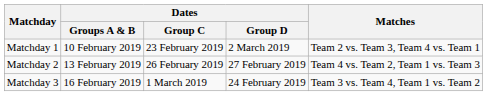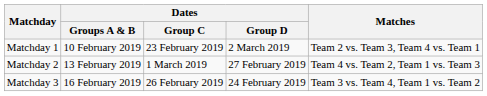 <table class="wikitable">
 <tr>
 <th rowspan=2>Matchday</th>
 <th colspan=3>Dates</th>
 <th rowspan=2>Matches</th>
 </tr>
 <tr>
 <th>Groups A & B</th>
 <th>Group C</th>
 <th>Group D</th>
 </tr>
 <tr>
 <td>Matchday 1</td>
 <td>10 February 2019</td>
 <td>23 February 2019</td>
 <td>2 March 2019</td>
 <td>Team 2 vs. Team 3, Team 4 vs. Team 1</td>
 </tr>
 <tr>
 <td>Matchday 2</td>
 <td>13 February 2019</td>
-<td>26 February 2019</td>
+<td>1 March 2019</td>
 <td>27 February 2019</td>
 <td>Team 4 vs. Team 2, Team 1 vs. Team 3</td>
 </tr>
 <tr>
 <td>Matchday 3</td>
 <td>16 February 2019</td>
-<td>1 March 2019</td>
+<td>26 February 2019</td>
 <td>24 February 2019</td>
 <td>Team 3 vs. Team 4, Team 1 vs. Team 2</td>
 </tr>
 </table>
